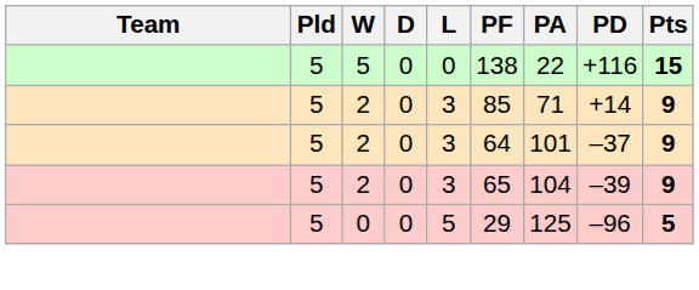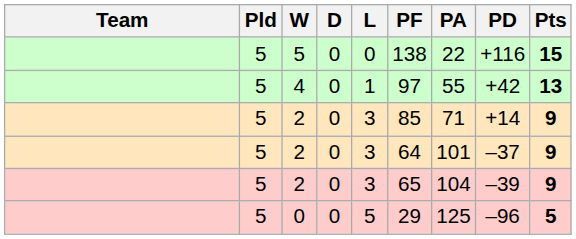 <table class="wikitable" style="text-align:center;">
 <tr>
 <th width=175>Team</th>
 <th width=20 abbr="Played">Pld</th>
 <th width=20 abbr="Won">W</th>
 <th width=20 abbr="Drawn">D</th>
 <th width=20 abbr="Lost">L</th>
 <th width=20 abbr="Points for">PF</th>
 <th width=20 abbr="Points against">PA</th>
 <th width=25 abbr="Points difference">PD</th>
 <th width=20 abbr="Points">Pts</th>
 </tr>
 <tr style="background:#ccffcc">
 <td align=left></td>
 <td>5</td>
 <td>5</td>
 <td>0</td>
 <td>0</td>
 <td>138</td>
 <td>22</td>
 <td>+116</td>
 <td><strong>15</strong></td>
+</tr>
+<tr style="background:#ccffcc">
+<td align=left></td>
+<td>5</td>
+<td>4</td>
+<td>0</td>
+<td>1</td>
+<td>97</td>
+<td>55</td>
+<td>+42</td>
+<td><strong>13</strong></td>
 </tr>
 <tr style="background:#ffe6bd">
 <td align=left></td>
 <td>5</td>
 <td>2</td>
 <td>0</td>
 <td>3</td>
 <td>85</td>
 <td>71</td>
 <td>+14</td>
 <td><strong>9</strong></td>
 </tr>
 <tr style="background:#ffe6bd">
 <td align=left></td>
 <td>5</td>
 <td>2</td>
 <td>0</td>
 <td>3</td>
 <td>64</td>
 <td>101</td>
 <td>–37</td>
 <td><strong>9</strong></td>
 </tr>
 <tr style="background:#fcc">
 <td align=left></td>
 <td>5</td>
 <td>2</td>
 <td>0</td>
 <td>3</td>
 <td>65</td>
 <td>104</td>
 <td>–39</td>
 <td><strong>9</strong></td>
 </tr>
 <tr style="background:#fcc">
 <td align=left></td>
 <td>5</td>
 <td>0</td>
 <td>0</td>
 <td>5</td>
 <td>29</td>
 <td>125</td>
 <td>–96</td>
 <td><strong>5</strong></td>
 </tr>
 </table>
